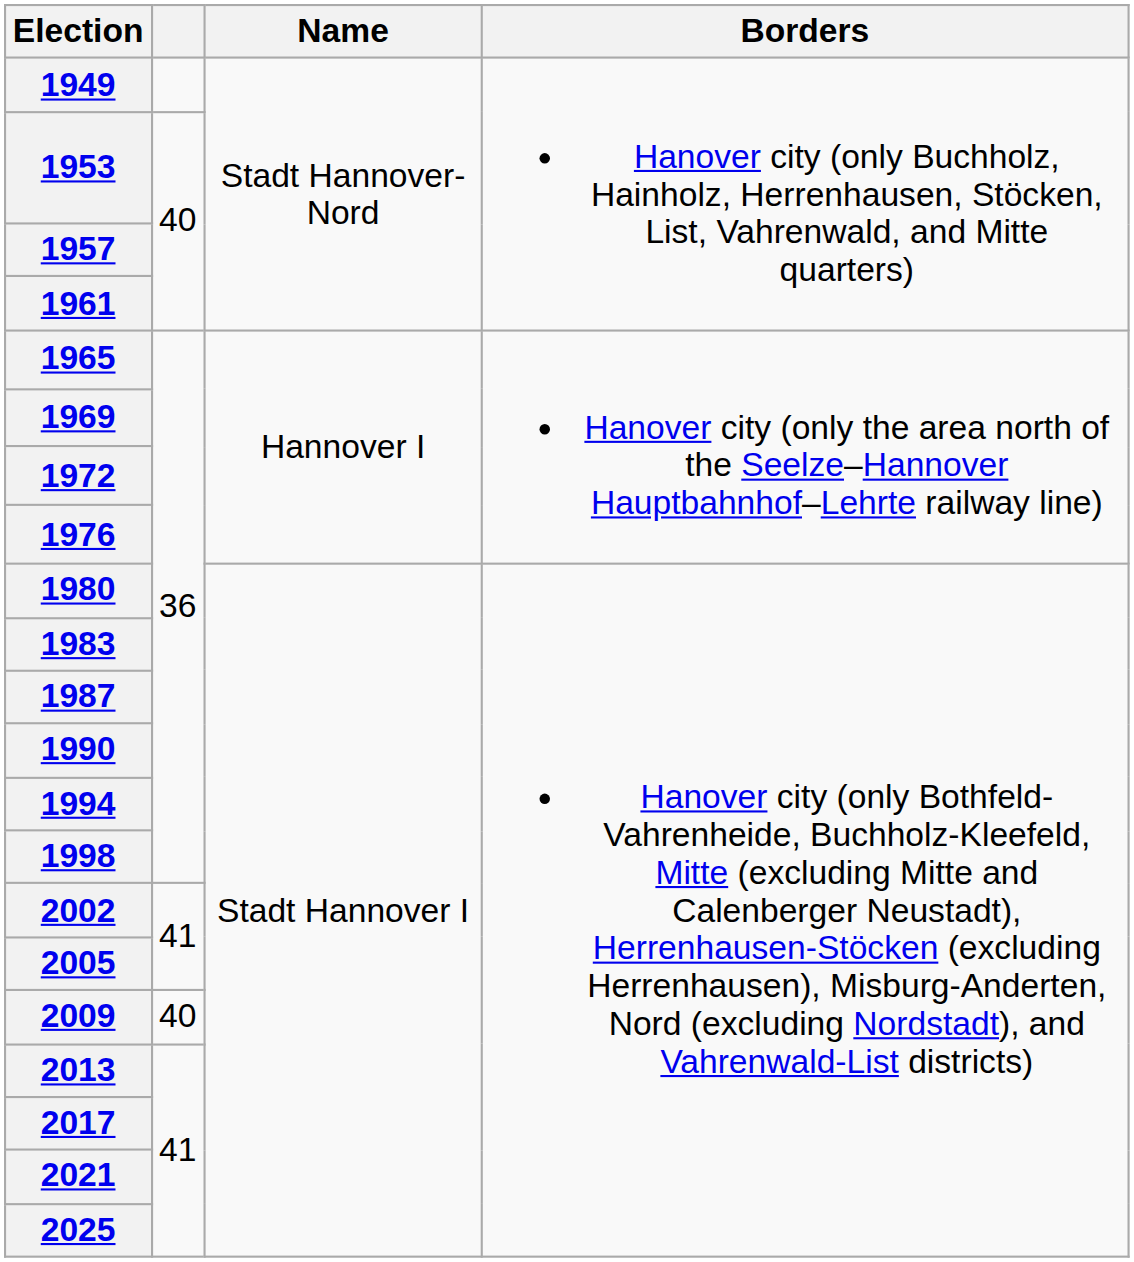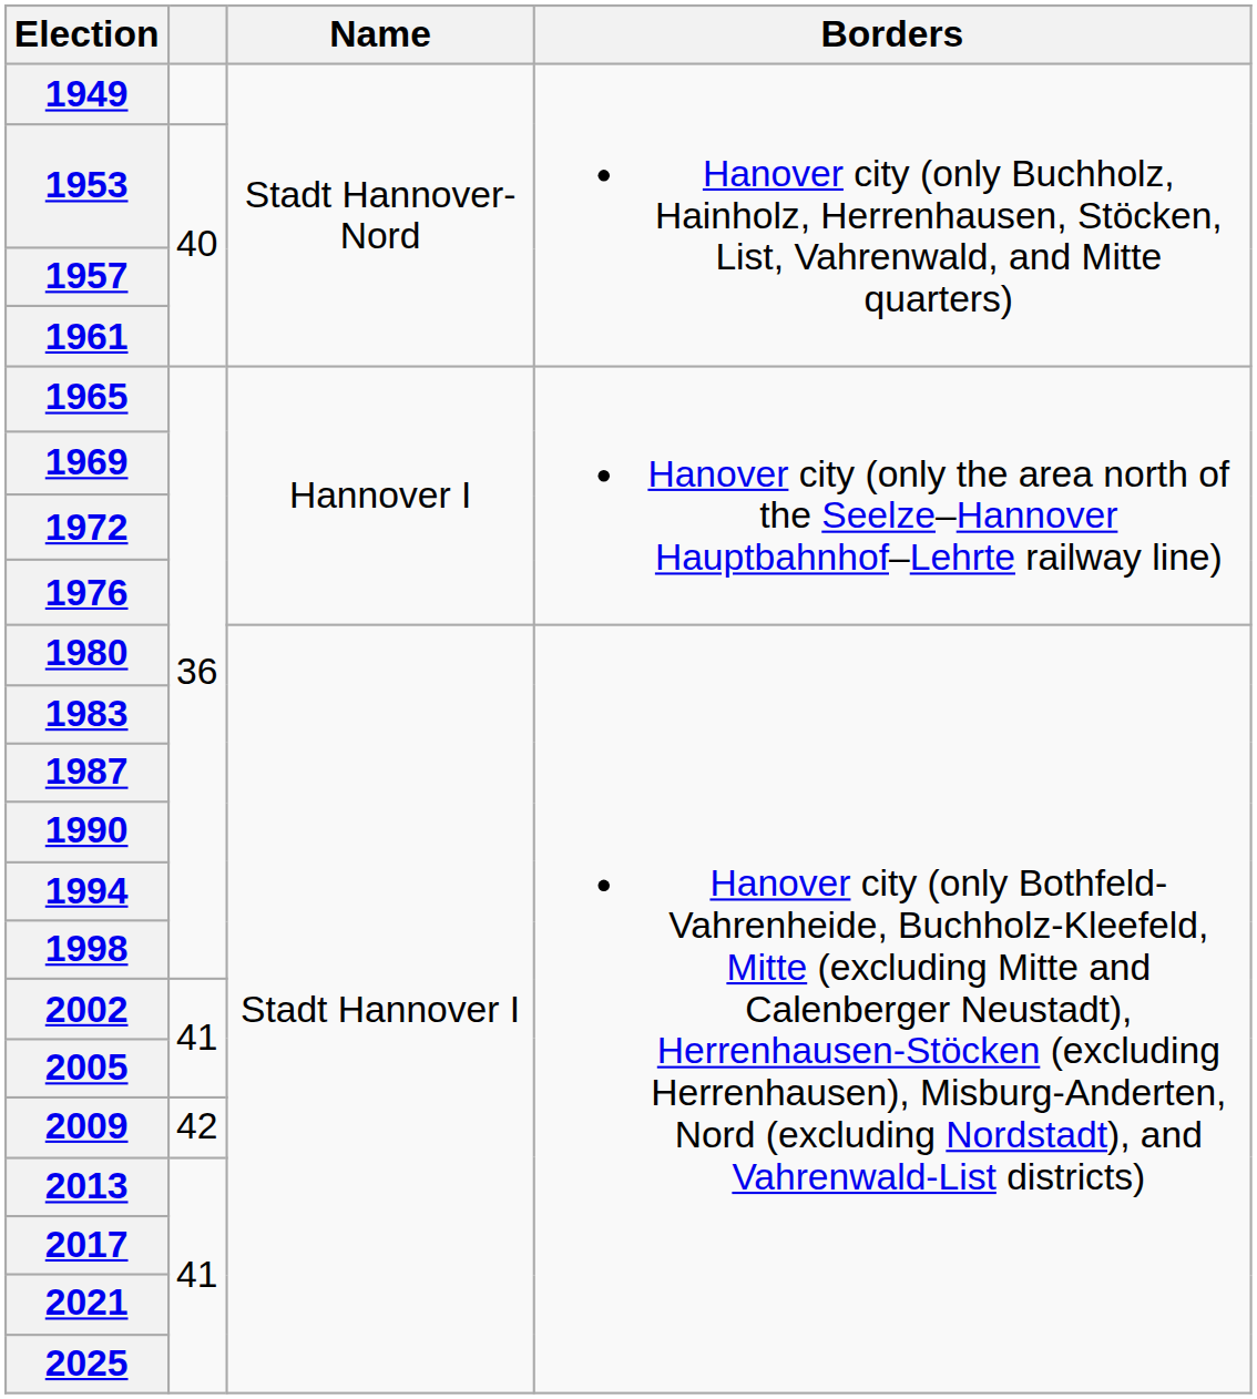 <table class=wikitable style="text-align:center">
 <tr>
 <th>Election</th>
 <th></th>
 <th width=125px>Name</th>
 <th width=300px>Borders</th>
 </tr>
 <tr>
 <th><a href='#'>1949</a></th>
 <td></td>
 <td rowspan=4>Stadt Hannover-Nord</td>
 <td rowspan=4><br><ul><li><a href='#'>Hanover</a> city (only Buchholz, Hainholz, Herrenhausen, Stöcken, List, Vahrenwald, and Mitte quarters)</li></ul></td>
 </tr>
 <tr>
 <th><a href='#'>1953</a></th>
 <td rowspan=3>40</td>
 </tr>
 <tr>
 <th><a href='#'>1957</a></th>
 </tr>
 <tr>
 <th><a href='#'>1961</a></th>
 </tr>
 <tr>
 <th><a href='#'>1965</a></th>
 <td rowspan=10>36</td>
 <td rowspan=4>Hannover I</td>
 <td rowspan=4><br><ul><li><a href='#'>Hanover</a> city (only the area north of the <a href='#'>Seelze</a>–<a href='#'>Hannover Hauptbahnhof</a>–<a href='#'>Lehrte</a> railway line)</li></ul></td>
 </tr>
 <tr>
 <th><a href='#'>1969</a></th>
 </tr>
 <tr>
 <th><a href='#'>1972</a></th>
 </tr>
 <tr>
 <th><a href='#'>1976</a></th>
 </tr>
 <tr>
 <th><a href='#'>1980</a></th>
 <td rowspan=13>Stadt Hannover I</td>
 <td rowspan=13><br><ul><li><a href='#'>Hanover</a> city (only Bothfeld-Vahrenheide, Buchholz-Kleefeld, <a href='#'>Mitte</a> (excluding Mitte and Calenberger Neustadt), <a href='#'>Herrenhausen-Stöcken</a> (excluding Herrenhausen), Misburg-Anderten, Nord (excluding <a href='#'>Nordstadt</a>), and <a href='#'>Vahrenwald-List</a> districts)</li></ul></td>
 </tr>
 <tr>
 <th><a href='#'>1983</a></th>
 </tr>
 <tr>
 <th><a href='#'>1987</a></th>
 </tr>
 <tr>
 <th><a href='#'>1990</a></th>
 </tr>
 <tr>
 <th><a href='#'>1994</a></th>
 </tr>
 <tr>
 <th><a href='#'>1998</a></th>
 </tr>
 <tr>
 <th><a href='#'>2002</a></th>
 <td rowspan=2>41</td>
 </tr>
 <tr>
 <th><a href='#'>2005</a></th>
 </tr>
 <tr>
 <th><a href='#'>2009</a></th>
-<td>40</td>
+<td>42</td>
 </tr>
 <tr>
 <th><a href='#'>2013</a></th>
 <td rowspan=4>41</td>
 </tr>
 <tr>
 <th><a href='#'>2017</a></th>
 </tr>
 <tr>
 <th><a href='#'>2021</a></th>
 </tr>
 <tr>
 <th><a href='#'>2025</a></th>
 </tr>
 </table>
